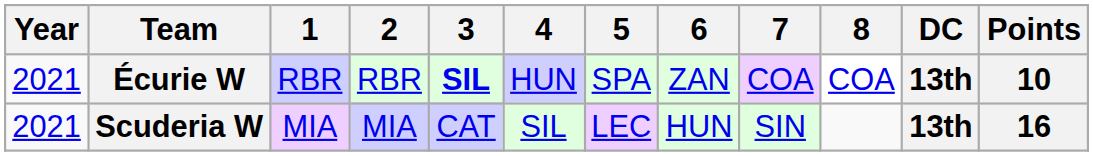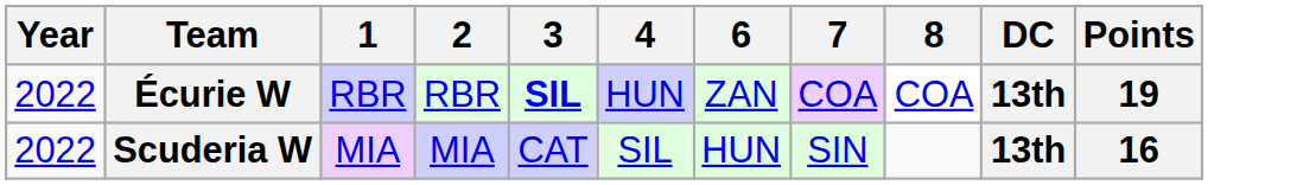 <table class="wikitable" style="text-align:center; font-size:90%">
 <tr>
 <th>Year</th>
 <th>Team</th>
 <th>1</th>
 <th>2</th>
 <th>3</th>
 <th>4</th>
-<th>5</th>
 <th>6</th>
 <th>7</th>
 <th>8</th>
 <th>DC</th>
 <th>Points</th>
 </tr>
 <tr>
-<td><a href='#'>2021</a></td>
+<td><a href='#'>2022</a></td>
 <th>Écurie W</th>
 <td style="background:#CFCFFF;"><a href='#'>RBR</a><br></td>
 <td style="background:#DFFFDF;"><a href='#'>RBR</a><br></td>
 <td style="background:#DFFFDF;"><strong><a href='#'>SIL</a><br></strong></td>
 <td style="background:#CFCFFF;"><a href='#'>HUN</a><br></td>
-<td style="background:#DFFFDF;"><a href='#'>SPA</a><br></td>
 <td style="background:#DFFFDF;"><a href='#'>ZAN</a><br></td>
 <td style="background:#efcfff;"><a href='#'>COA</a><br></td>
 <td style="background:#ffffff;"><a href='#'>COA</a><br></td>
 <th>13th</th>
-<th>10</th>
+<th>19</th>
 </tr>
 <tr>
-<td><a href='#'>2021</a></td>
+<td><a href='#'>2022</a></td>
 <th>Scuderia W</th>
 <td style="background:#efcfff;"><a href='#'>MIA</a><br></td>
 <td style="background:#CFCFFF;"><a href='#'>MIA</a><br></td>
 <td style="background:#CFCFFF;"><a href='#'>CAT</a><br></td>
 <td style="background:#DFFFDF;"><a href='#'>SIL</a><br></td>
-<td style="background:#efcfff;"><a href='#'>LEC</a><br></td>
 <td style="background:#DFFFDF;"><a href='#'>HUN</a><br></td>
 <td style="background:#DFFFDF;"><a href='#'>SIN</a><br></td>
 <td></td>
 <th>13th</th>
 <th>16</th>
 </tr>
 </table>
